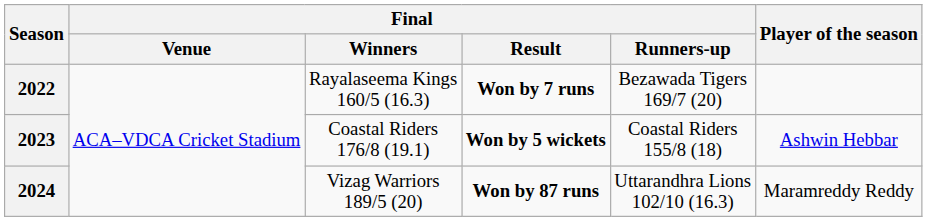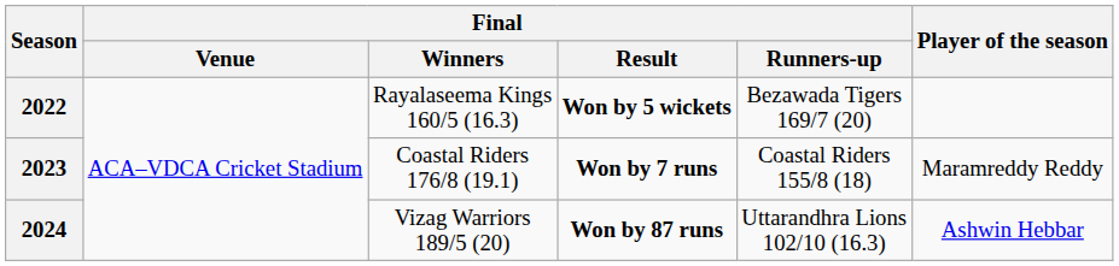 <table class="wikitable sortable" style="text-align:center">
 <tr>
 <th rowspan=2>Season</th>
 <th colspan=4>Final</th>
 <th rowspan=2>Player of the season</th>
 </tr>
 <tr>
 <th>Venue</th>
 <th>Winners</th>
 <th>Result</th>
 <th>Runners-up</th>
 </tr>
 <tr>
 <th>2022</th>
 <td rowspan=3><a href='#'>ACA–VDCA Cricket Stadium</a></td>
 <td>Rayalaseema Kings<br>160/5 (16.3)</td>
-<td><strong>Won by 7 runs</strong><br></td>
+<td><strong>Won by 5 wickets</strong><br></td>
 <td>Bezawada Tigers<br>169/7 (20)</td>
 <td></td>
 </tr>
 <tr>
 <th>2023</th>
 <td>Coastal Riders<br>176/8 (19.1)</td>
-<td><strong>Won by 5 wickets</strong><br></td>
+<td><strong>Won by 7 runs</strong><br></td>
 <td>Coastal Riders<br>155/8 (18)</td>
-<td><a href='#'>Ashwin Hebbar</a></td>
+<td>Maramreddy Reddy</td>
 </tr>
 <tr>
 <th>2024</th>
 <td>Vizag Warriors<br>189/5 (20)</td>
 <td><strong>Won by 87 runs</strong><br></td>
 <td>Uttarandhra Lions<br>102/10 (16.3)</td>
-<td>Maramreddy Reddy</td>
+<td><a href='#'>Ashwin Hebbar</a></td>
 </tr>
 </table>
